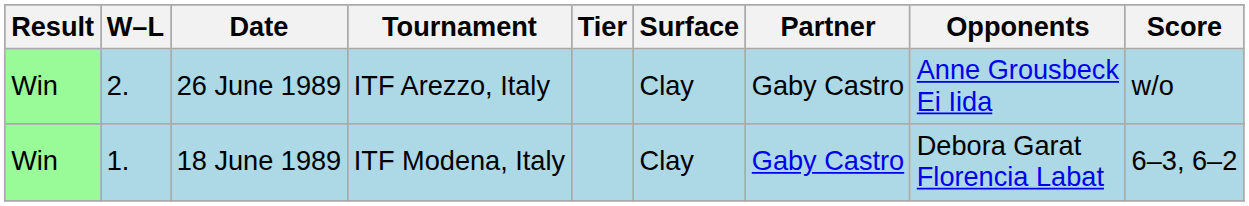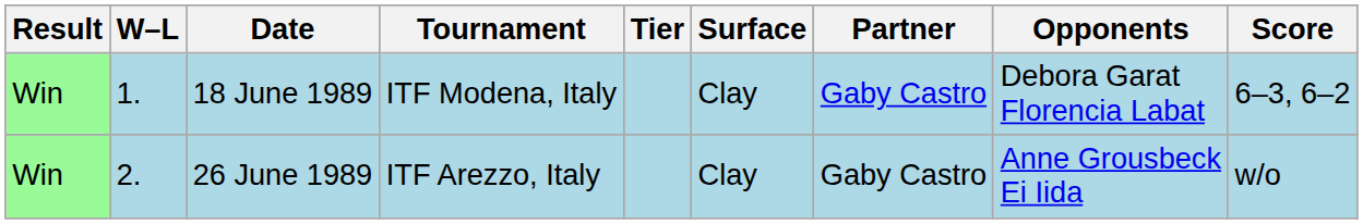 <table class="sortable wikitable" style="font-size:97%">
 <tr>
 <th>Result</th>
 <th class="unsortable">W–L</th>
 <th>Date</th>
 <th>Tournament</th>
 <th>Tier</th>
 <th>Surface</th>
 <th>Partner</th>
 <th>Opponents</th>
 <th class="unsortable">Score</th>
 </tr>
 <tr style="background:lightblue;">
 <td style="background:#98fb98;">Win</td>
+<td>1.</td>
+<td>18 June 1989</td>
+<td>ITF Modena, Italy</td>
+<td></td>
+<td>Clay</td>
+<td> <a href='#'>Gaby Castro</a></td>
+<td> Debora Garat <br>  <a href='#'>Florencia Labat</a></td>
+<td>6–3, 6–2</td>
+</tr>
+<tr style="background:lightblue;">
+<td style="background:#98fb98;">Win</td>
 <td>2.</td>
 <td>26 June 1989</td>
 <td>ITF Arezzo, Italy</td>
 <td></td>
 <td>Clay</td>
 <td> Gaby Castro</td>
 <td> <a href='#'>Anne Grousbeck</a> <br>  <a href='#'>Ei Iida</a></td>
 <td>w/o</td>
 </tr>
-<tr style="background:lightblue;">
-<td style="background:#98fb98;">Win</td>
-<td>1.</td>
-<td>18 June 1989</td>
-<td>ITF Modena, Italy</td>
-<td></td>
-<td>Clay</td>
-<td> <a href='#'>Gaby Castro</a></td>
-<td> Debora Garat <br>  <a href='#'>Florencia Labat</a></td>
-<td>6–3, 6–2</td>
-</tr>
 </table>
